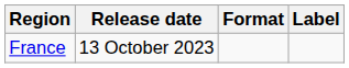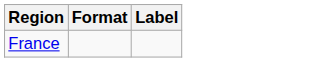 <table class="wikitable">
 <tr>
 <th>Region</th>
-<th>Release date</th>
 <th>Format</th>
 <th>Label</th>
 </tr>
 <tr>
 <td><a href='#'>France</a></td>
-<td>13 October 2023</td>
 <td></td>
 <td></td>
 </tr>
 </table>
